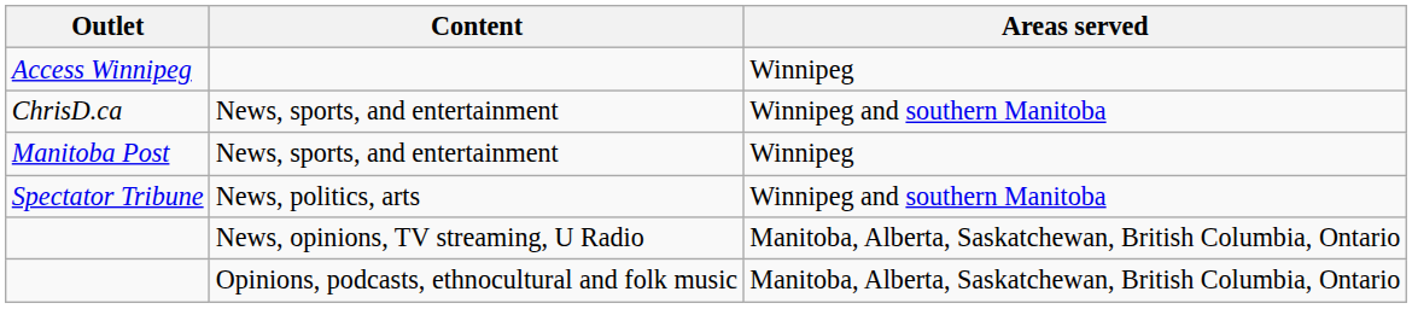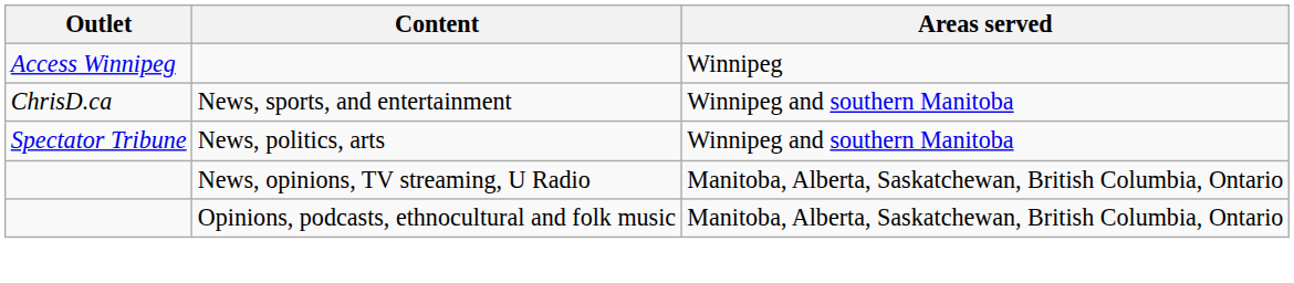 <table class="wikitable">
 <tr>
 <th>Outlet</th>
 <th>Content</th>
 <th>Areas served</th>
 </tr>
 <tr>
 <td><em><a href='#'>Access Winnipeg</a></em></td>
 <td></td>
 <td>Winnipeg</td>
 </tr>
 <tr>
 <td><em>ChrisD.ca</em></td>
 <td>News, sports, and entertainment</td>
 <td>Winnipeg and <a href='#'>southern Manitoba</a></td>
 </tr>
 <tr>
-<td><a href='#'><em>Manitoba Post</em></a></td>
-<td>News, sports, and entertainment</td>
-<td>Winnipeg</td>
-</tr>
-<tr>
 <td><em><a href='#'>Spectator Tribune</a></em></td>
 <td>News, politics, arts</td>
 <td>Winnipeg and <a href='#'>southern Manitoba</a></td>
 </tr>
 <tr>
 <td></td>
 <td>News, opinions, TV streaming, U Radio</td>
 <td>Manitoba, Alberta, Saskatchewan, British Columbia, Ontario</td>
 </tr>
 <tr>
 <td></td>
 <td>Opinions, podcasts, ethnocultural and folk music</td>
 <td>Manitoba, Alberta, Saskatchewan, British Columbia, Ontario</td>
 </tr>
 </table>
